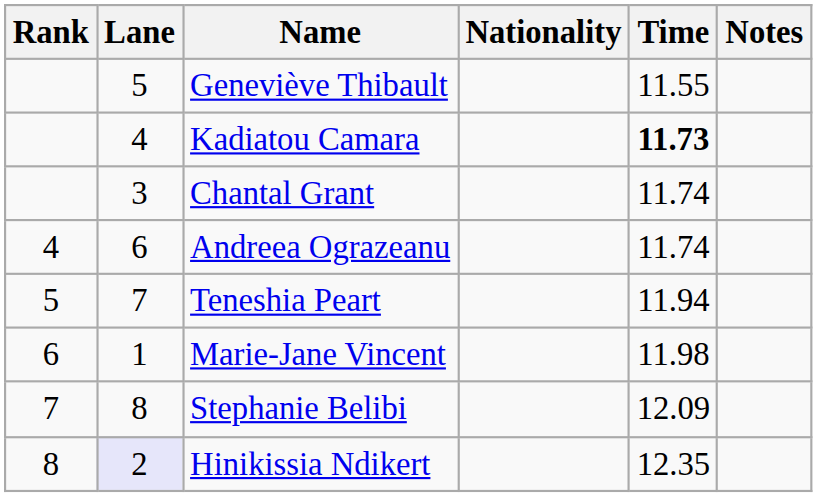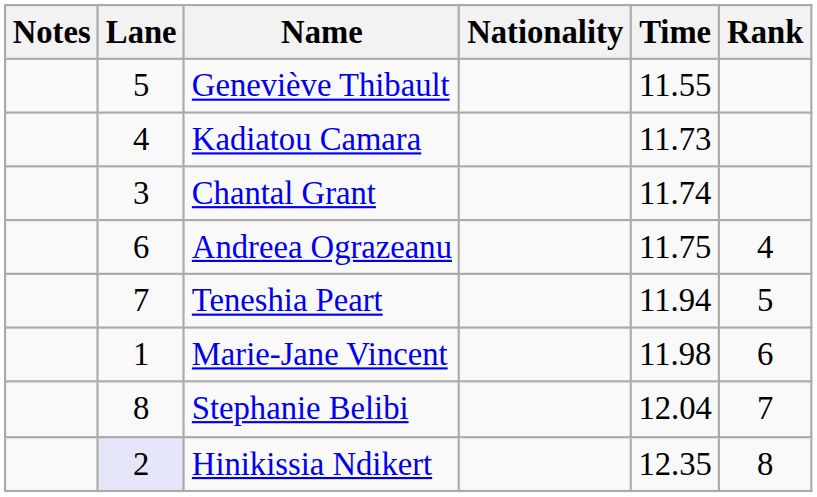 <table class="wikitable sortable" style="text-align:center;font-size:95%">
 <tr>
-<th>Rank</th>
+<th>Notes</th>
 <th>Lane</th>
 <th>Name</th>
 <th>Nationality</th>
 <th>Time</th>
-<th>Notes</th>
+<th>Rank</th>
 </tr>
 <tr>
 <td></td>
 <td>5</td>
 <td align=left><a href='#'>Geneviève Thibault</a></td>
 <td align=left></td>
 <td>11.55</td>
 <td></td>
 </tr>
 <tr>
 <td></td>
 <td>4</td>
 <td align=left><a href='#'>Kadiatou Camara</a></td>
 <td align=left></td>
-<td><strong>11.73</strong></td>
+<td>11.73</td>
 <td></td>
 </tr>
 <tr>
 <td></td>
 <td>3</td>
 <td align=left><a href='#'>Chantal Grant</a></td>
 <td align=left></td>
 <td>11.74</td>
 <td></td>
 </tr>
 <tr>
-<td>4</td>
+<td></td>
 <td>6</td>
 <td align=left><a href='#'>Andreea Ograzeanu</a></td>
 <td align=left></td>
-<td>11.74</td>
-<td></td>
+<td>11.75</td>
+<td>4</td>
 </tr>
 <tr>
-<td>5</td>
+<td></td>
 <td>7</td>
 <td align=left><a href='#'>Teneshia Peart</a></td>
 <td align=left></td>
 <td>11.94</td>
-<td></td>
+<td>5</td>
 </tr>
 <tr>
-<td>6</td>
+<td></td>
 <td>1</td>
 <td align=left><a href='#'>Marie-Jane Vincent</a></td>
 <td align=left></td>
 <td>11.98</td>
-<td></td>
+<td>6</td>
 </tr>
 <tr>
-<td>7</td>
+<td></td>
 <td>8</td>
 <td align=left><a href='#'>Stephanie Belibi</a></td>
 <td align=left></td>
-<td>12.09</td>
-<td></td>
+<td>12.04</td>
+<td>7</td>
 </tr>
 <tr>
-<td>8</td>
+<td></td>
 <td style="background: lavender;">2</td>
 <td align=left><a href='#'>Hinikissia Ndikert</a></td>
 <td align=left></td>
 <td>12.35</td>
-<td></td>
+<td>8</td>
 </tr>
 </table>
